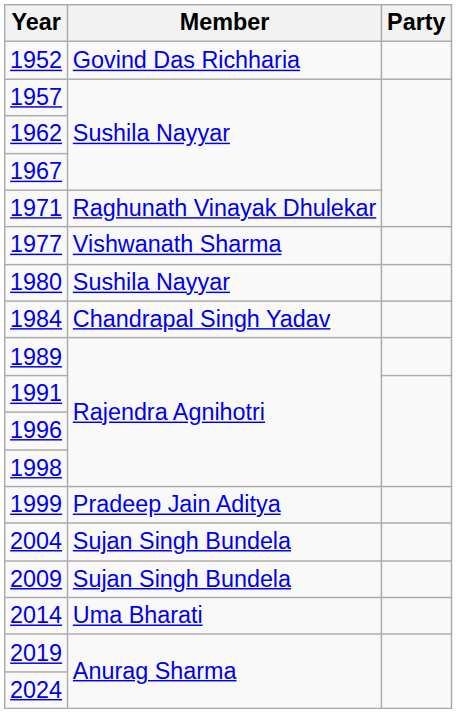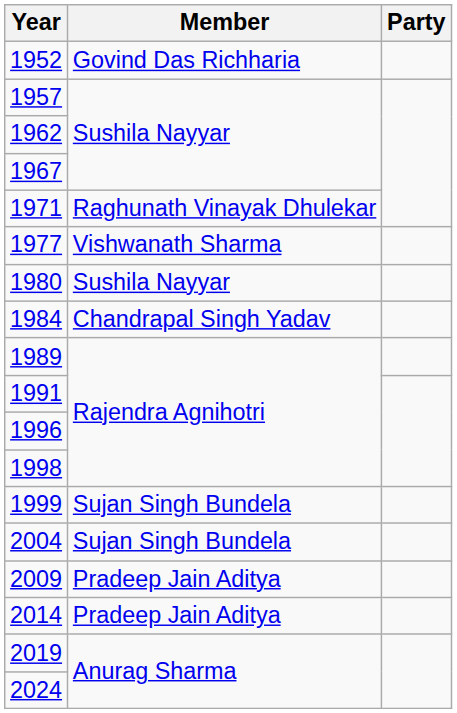 <table class="wikitable sortable">
 <tr>
 <th>Year</th>
 <th>Member</th>
 <th colspan="2">Party</th>
 </tr>
 <tr>
 <td><a href='#'>1952</a></td>
 <td><a href='#'>Govind Das Richharia</a></td>
 <td></td>
 </tr>
 <tr>
 <td><a href='#'>1957</a></td>
 <td rowspan="3"><a href='#'>Sushila Nayyar</a></td>
 </tr>
 <tr>
 <td><a href='#'>1962</a></td>
 </tr>
 <tr>
 <td><a href='#'>1967</a></td>
 </tr>
 <tr>
 <td><a href='#'>1971</a></td>
 <td><a href='#'>Raghunath Vinayak Dhulekar</a></td>
 </tr>
 <tr>
 <td><a href='#'>1977</a></td>
 <td><a href='#'>Vishwanath Sharma</a></td>
 <td></td>
 </tr>
 <tr>
 <td><a href='#'>1980</a></td>
 <td><a href='#'>Sushila Nayyar</a></td>
 <td></td>
 </tr>
 <tr>
 <td><a href='#'>1984</a></td>
 <td><a href='#'>Chandrapal Singh Yadav</a></td>
 <td></td>
 </tr>
 <tr>
 <td><a href='#'>1989</a></td>
 <td rowspan="4"><a href='#'>Rajendra Agnihotri</a></td>
 <td></td>
 </tr>
 <tr>
 <td><a href='#'>1991</a></td>
 </tr>
 <tr>
 <td><a href='#'>1996</a></td>
 </tr>
 <tr>
 <td><a href='#'>1998</a></td>
 </tr>
 <tr>
 <td><a href='#'>1999</a></td>
-<td><a href='#'>Pradeep Jain Aditya</a></td>
+<td><a href='#'>Sujan Singh Bundela</a></td>
 <td></td>
 </tr>
 <tr>
 <td><a href='#'>2004</a></td>
 <td><a href='#'>Sujan Singh Bundela</a></td>
 <td></td>
 </tr>
 <tr>
 <td><a href='#'>2009</a></td>
-<td><a href='#'>Sujan Singh Bundela</a></td>
+<td><a href='#'>Pradeep Jain Aditya</a></td>
 <td></td>
 </tr>
 <tr>
 <td><a href='#'>2014</a></td>
-<td><a href='#'>Uma Bharati</a></td>
+<td><a href='#'>Pradeep Jain Aditya</a></td>
 <td></td>
 </tr>
 <tr>
 <td><a href='#'>2019</a></td>
 <td rowspan="2"><a href='#'>Anurag Sharma</a></td>
 </tr>
 <tr>
 <td><a href='#'>2024</a></td>
 </tr>
 </table>
